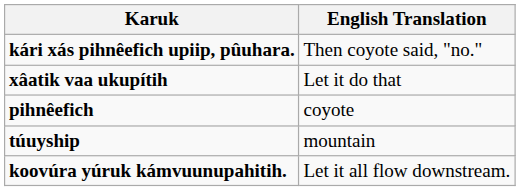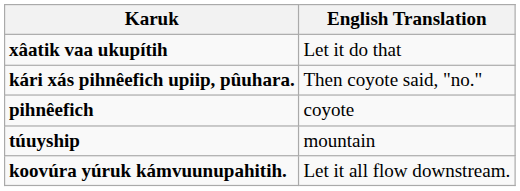 <table class="wikitable">
 <tr>
 <th>Karuk</th>
 <th>English Translation</th>
 </tr>
 <tr>
+<td><strong>xâatik vaa ukupítih</strong></td>
+<td>Let it do that</td>
+</tr>
+<tr>
 <td><strong>kári xás pihnêefich upiip, pûuhara.</strong></td>
 <td>Then coyote said, "no."</td>
-</tr>
-<tr>
-<td><strong>xâatik vaa ukupítih</strong></td>
-<td>Let it do that</td>
 </tr>
 <tr>
 <td><strong>pihnêefich</strong></td>
 <td>coyote</td>
 </tr>
 <tr>
 <td><strong>túuyship</strong></td>
 <td>mountain</td>
 </tr>
 <tr>
 <td><strong>koovúra yúruk kámvuunupahitih.</strong></td>
 <td>Let it all flow downstream.</td>
 </tr>
 </table>
